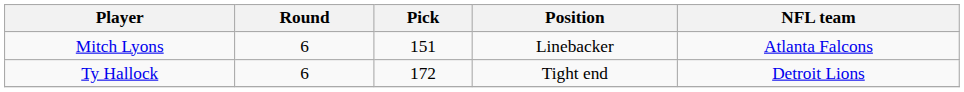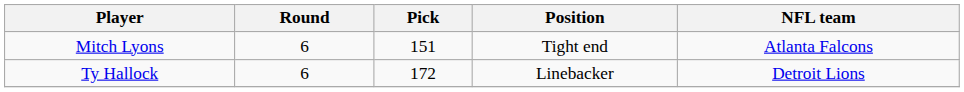 <table class="wikitable" width="70%">
 <tr>
 <th>Player</th>
 <th>Round</th>
 <th>Pick</th>
 <th>Position</th>
 <th>NFL team</th>
 </tr>
 <tr align="center" bgcolor="">
 <td><a href='#'>Mitch Lyons</a></td>
 <td>6</td>
 <td>151</td>
-<td>Linebacker</td>
+<td>Tight end</td>
 <td><a href='#'>Atlanta Falcons</a></td>
 </tr>
 <tr align="center" bgcolor="">
 <td><a href='#'>Ty Hallock</a></td>
 <td>6</td>
 <td>172</td>
-<td>Tight end</td>
+<td>Linebacker</td>
 <td><a href='#'>Detroit Lions</a></td>
 </tr>
 <tr>
 </tr>
 </table>
